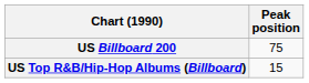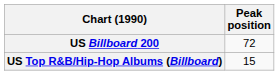 <table class="wikitable sortable plainrowheaders" style="text-align:center">
 <tr>
 <th scope="col">Chart (1990)</th>
 <th scope="col">Peak<br>position</th>
 </tr>
 <tr>
 <th scope="row">US <a href='#'><em>Billboard</em> 200</a></th>
-<td>75</td>
+<td>72</td>
 </tr>
 <tr>
 <th scope="row">US <a href='#'>Top R&B/Hip-Hop Albums</a> (<em><a href='#'>Billboard</a></em>)</th>
 <td>15</td>
 </tr>
 </table>
